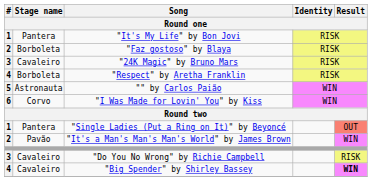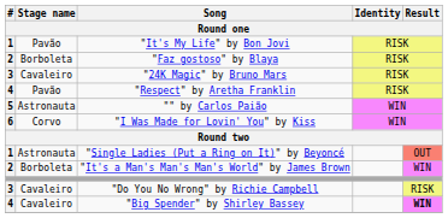 <table class="wikitable plainrowheaders" style="text-align: center;">
 <tr>
 <th>#</th>
 <th>Stage name</th>
 <th>Song</th>
 <th>Identity</th>
 <th>Result</th>
 </tr>
 <tr>
 <th colspan="5">Round one</th>
 </tr>
 <tr>
 <th>1</th>
-<td>Pantera</td>
+<td>Pavão</td>
 <td>"<a href='#'>It's My Life</a>" by <a href='#'>Bon Jovi</a></td>
 <td colspan="2" bgcolor="#F3F781">RISK</td>
 </tr>
 <tr>
 <th>2</th>
 <td>Borboleta</td>
 <td>"<a href='#'>Faz gostoso</a>" by <a href='#'>Blaya</a></td>
 <td colspan="2" bgcolor="#F3F781">RISK</td>
 </tr>
 <tr>
 <th>3</th>
 <td>Cavaleiro</td>
 <td>"<a href='#'>24K Magic</a>" by <a href='#'>Bruno Mars</a></td>
 <td colspan="2" bgcolor="#F3F781">RISK</td>
 </tr>
 <tr>
 <th>4</th>
-<td>Borboleta</td>
+<td>Pavão</td>
 <td>"<a href='#'>Respect</a>" by <a href='#'>Aretha Franklin</a></td>
 <td colspan="2" bgcolor="#F3F781">RISK</td>
 </tr>
 <tr>
 <th>5</th>
 <td>Astronauta</td>
 <td>"" by <a href='#'>Carlos Paião</a></td>
 <td colspan="2" bgcolor="#F888FD">WIN</td>
 </tr>
 <tr>
 <th>6</th>
 <td>Corvo</td>
 <td>"<a href='#'>I Was Made for Lovin' You</a>" by <a href='#'>Kiss</a></td>
 <td colspan="2" bgcolor="#F888FD">WIN</td>
 </tr>
 <tr>
 <th colspan="5">Round two</th>
 </tr>
 <tr>
 <th>1</th>
-<td>Pantera</td>
+<td>Astronauta</td>
 <td>"<a href='#'>Single Ladies (Put a Ring on It)</a>" by <a href='#'>Beyoncé</a></td>
 <td></td>
 <td bgcolor="salmon">OUT</td>
 </tr>
 <tr>
 <th>2</th>
-<td>Pavão</td>
+<td>Borboleta</td>
 <td>"<a href='#'>It's a Man's Man's Man's World</a>" by <a href='#'>James Brown</a></td>
 <td></td>
 <td bgcolor="F888FD">WIN</td>
 </tr>
 <tr>
 <td colspan="5" style="background:darkgray"></td>
 </tr>
 <tr>
 <th>3</th>
 <td>Cavaleiro</td>
 <td>"Do You No Wrong" by <a href='#'>Richie Campbell</a></td>
 <td></td>
 <td bgcolor="F3F781">RISK</td>
 </tr>
 <tr>
 <th>4</th>
 <td>Cavaleiro</td>
 <td>"<a href='#'>Big Spender</a>" by <a href='#'>Shirley Bassey</a></td>
 <td></td>
 <td bgcolor="F888FD"><strong>WIN</strong></td>
 </tr>
 <tr>
 </tr>
 </table>
